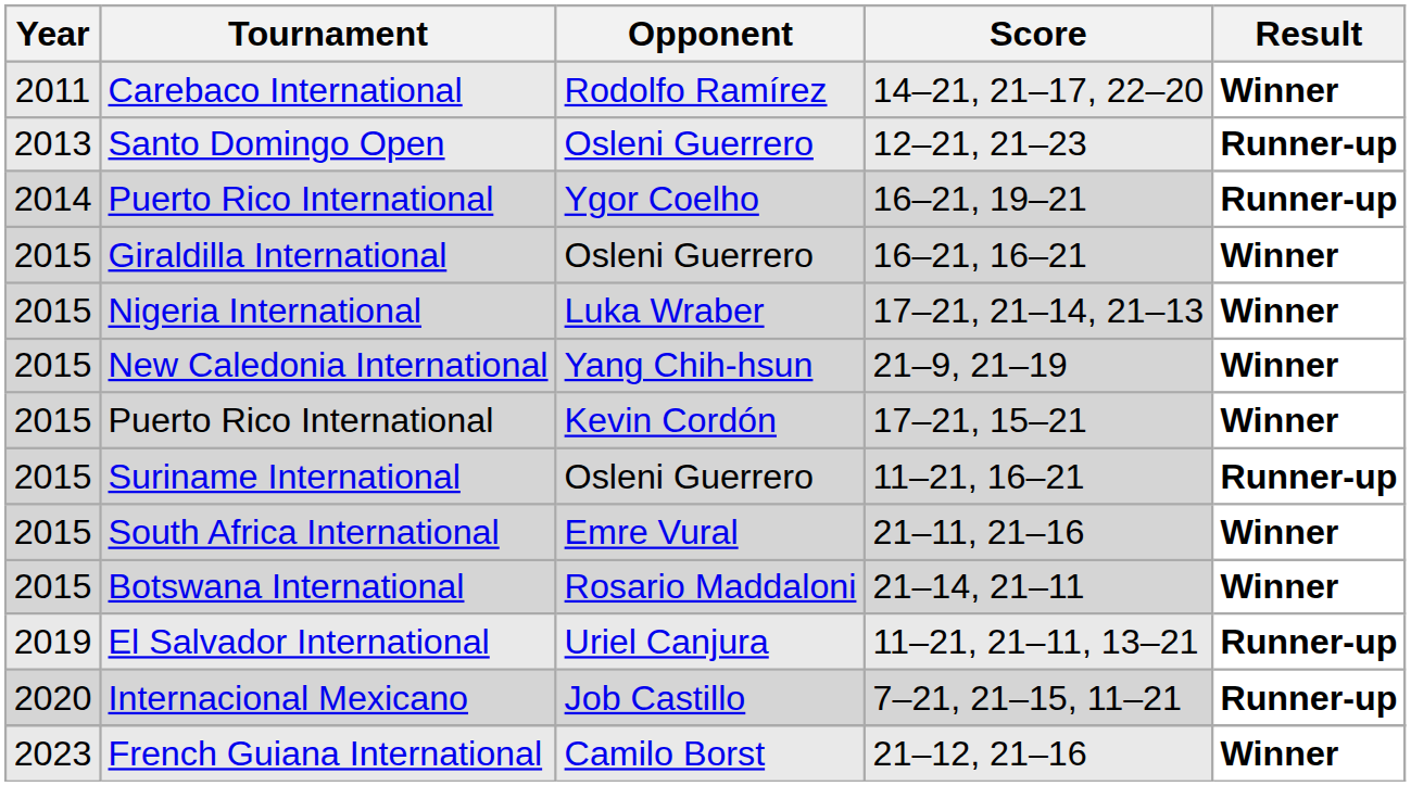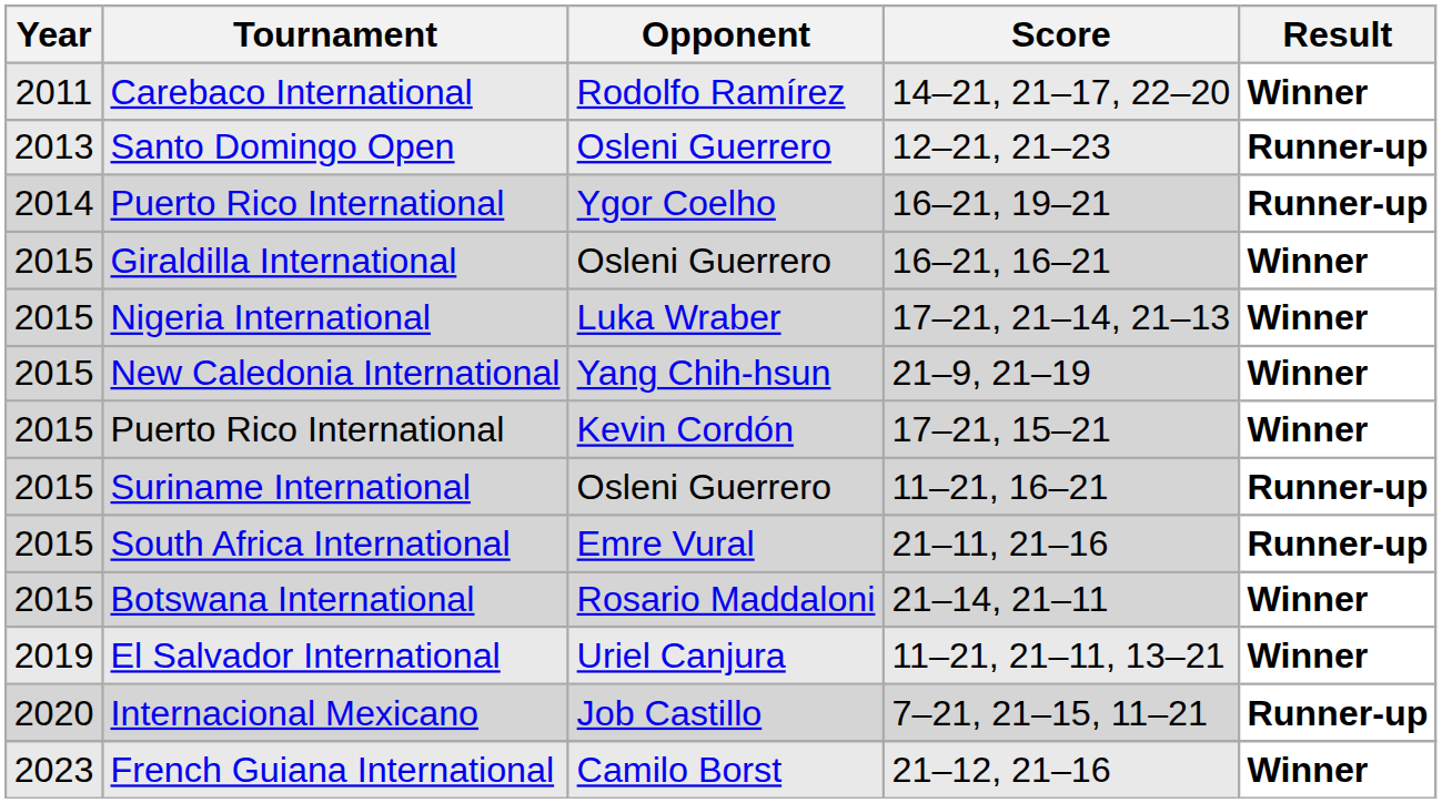 <table class="sortable wikitable" style="font-size: 90%;">
 <tr>
 <th>Year</th>
 <th>Tournament</th>
 <th>Opponent</th>
 <th>Score</th>
 <th>Result</th>
 </tr>
 <tr style="background:#E9E9E9">
 <td align="center">2011</td>
 <td align="left"><a href='#'>Carebaco International</a></td>
 <td align="left"> <a href='#'>Rodolfo Ramírez</a></td>
 <td align="left">14–21, 21–17, 22–20</td>
 <td style="text-align:left; background:white"> <strong>Winner</strong></td>
 </tr>
 <tr style="background:#E9E9E9">
 <td align="center">2013</td>
 <td align="left"><a href='#'>Santo Domingo Open</a></td>
 <td align="left"> <a href='#'>Osleni Guerrero</a></td>
 <td align="left">12–21, 21–23</td>
 <td style="text-align:left; background:white"> <strong>Runner-up</strong></td>
 </tr>
 <tr style="background:#D5D5D5">
 <td align="center">2014</td>
 <td align="left"><a href='#'>Puerto Rico International</a></td>
 <td align="left"> <a href='#'>Ygor Coelho</a></td>
 <td align="left">16–21, 19–21</td>
 <td style="text-align:left; background:white"> <strong>Runner-up</strong></td>
 </tr>
 <tr style="background:#D5D5D5">
 <td align="center">2015</td>
 <td align="left"><a href='#'>Giraldilla International</a></td>
 <td align="left"> Osleni Guerrero</td>
 <td align="left">16–21, 16–21</td>
 <td style="text-align:left; background:white"> <strong>Winner</strong></td>
 </tr>
 <tr style="background:#D5D5D5">
 <td align="center">2015</td>
 <td align="left"><a href='#'>Nigeria International</a></td>
 <td align="left"> <a href='#'>Luka Wraber</a></td>
 <td align="left">17–21, 21–14, 21–13</td>
 <td style="text-align:left; background:white"> <strong>Winner</strong></td>
 </tr>
 <tr style="background:#D5D5D5">
 <td align="center">2015</td>
 <td align="left"><a href='#'>New Caledonia International</a></td>
 <td align="left"> <a href='#'>Yang Chih-hsun</a></td>
 <td align="left">21–9, 21–19</td>
 <td style="text-align:left; background:white"> <strong>Winner</strong></td>
 </tr>
 <tr style="background:#D5D5D5">
 <td align="center">2015</td>
 <td align="left">Puerto Rico International</td>
 <td align="left"> <a href='#'>Kevin Cordón</a></td>
 <td align="left">17–21, 15–21</td>
 <td style="text-align:left; background:white"> <strong>Winner</strong></td>
 </tr>
 <tr style="background:#D5D5D5">
 <td align="center">2015</td>
 <td align="left"><a href='#'>Suriname International</a></td>
 <td align="left"> Osleni Guerrero</td>
 <td align="left">11–21, 16–21</td>
 <td style="text-align:left; background:white"> <strong>Runner-up</strong></td>
 </tr>
 <tr style="background:#D5D5D5">
 <td align="center">2015</td>
 <td align="left"><a href='#'>South Africa International</a></td>
 <td align="left"> <a href='#'>Emre Vural</a></td>
 <td align="left">21–11, 21–16</td>
-<td style="text-align:left; background:white"> <strong>Winner</strong></td>
+<td style="text-align:left; background:white"> <strong>Runner-up</strong></td>
 </tr>
 <tr style="background:#D5D5D5">
 <td align="center">2015</td>
 <td align="left"><a href='#'>Botswana International</a></td>
 <td align="left"> <a href='#'>Rosario Maddaloni</a></td>
 <td align="left">21–14, 21–11</td>
 <td style="text-align:left; background:white"> <strong>Winner</strong></td>
 </tr>
 <tr style="background:#E9E9E9">
 <td align="center">2019</td>
 <td align="left"><a href='#'>El Salvador International</a></td>
 <td align="left"> <a href='#'>Uriel Canjura</a></td>
 <td align="left">11–21, 21–11, 13–21</td>
-<td style="text-align:left; background:white"> <strong>Runner-up</strong></td>
+<td style="text-align:left; background:white"> <strong>Winner</strong></td>
 </tr>
 <tr style="background:#D5D5D5">
 <td align="center">2020</td>
 <td align="left"><a href='#'>Internacional Mexicano</a></td>
 <td align="left"> <a href='#'>Job Castillo</a></td>
 <td align="left">7–21, 21–15, 11–21</td>
 <td style="text-align:left; background:white"> <strong>Runner-up</strong></td>
 </tr>
 <tr>
 </tr>
 <tr style="background:#E9E9E9">
 <td align="center">2023</td>
 <td align="left"><a href='#'>French Guiana International</a></td>
 <td align="left"> <a href='#'>Camilo Borst</a></td>
 <td align="left">21–12, 21–16</td>
 <td style="text-align:left; background:white"> <strong>Winner</strong></td>
 </tr>
 </table>
